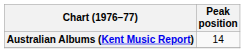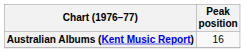 <table class="wikitable sortable plainrowheaders" style="text-align:center">
 <tr>
 <th scope="col">Chart (1976–77)</th>
 <th scope="col">Peak<br>position</th>
 </tr>
 <tr>
 <th scope="row">Australian Albums (<a href='#'>Kent Music Report</a>)</th>
-<td>14</td>
+<td>16</td>
 </tr>
 <tr>
 </tr>
 <tr>
 </tr>
 <tr>
 </tr>
 <tr>
 </tr>
 <tr>
 </tr>
 <tr>
 </tr>
 <tr>
 </tr>
 <tr>
 </tr>
 </table>
